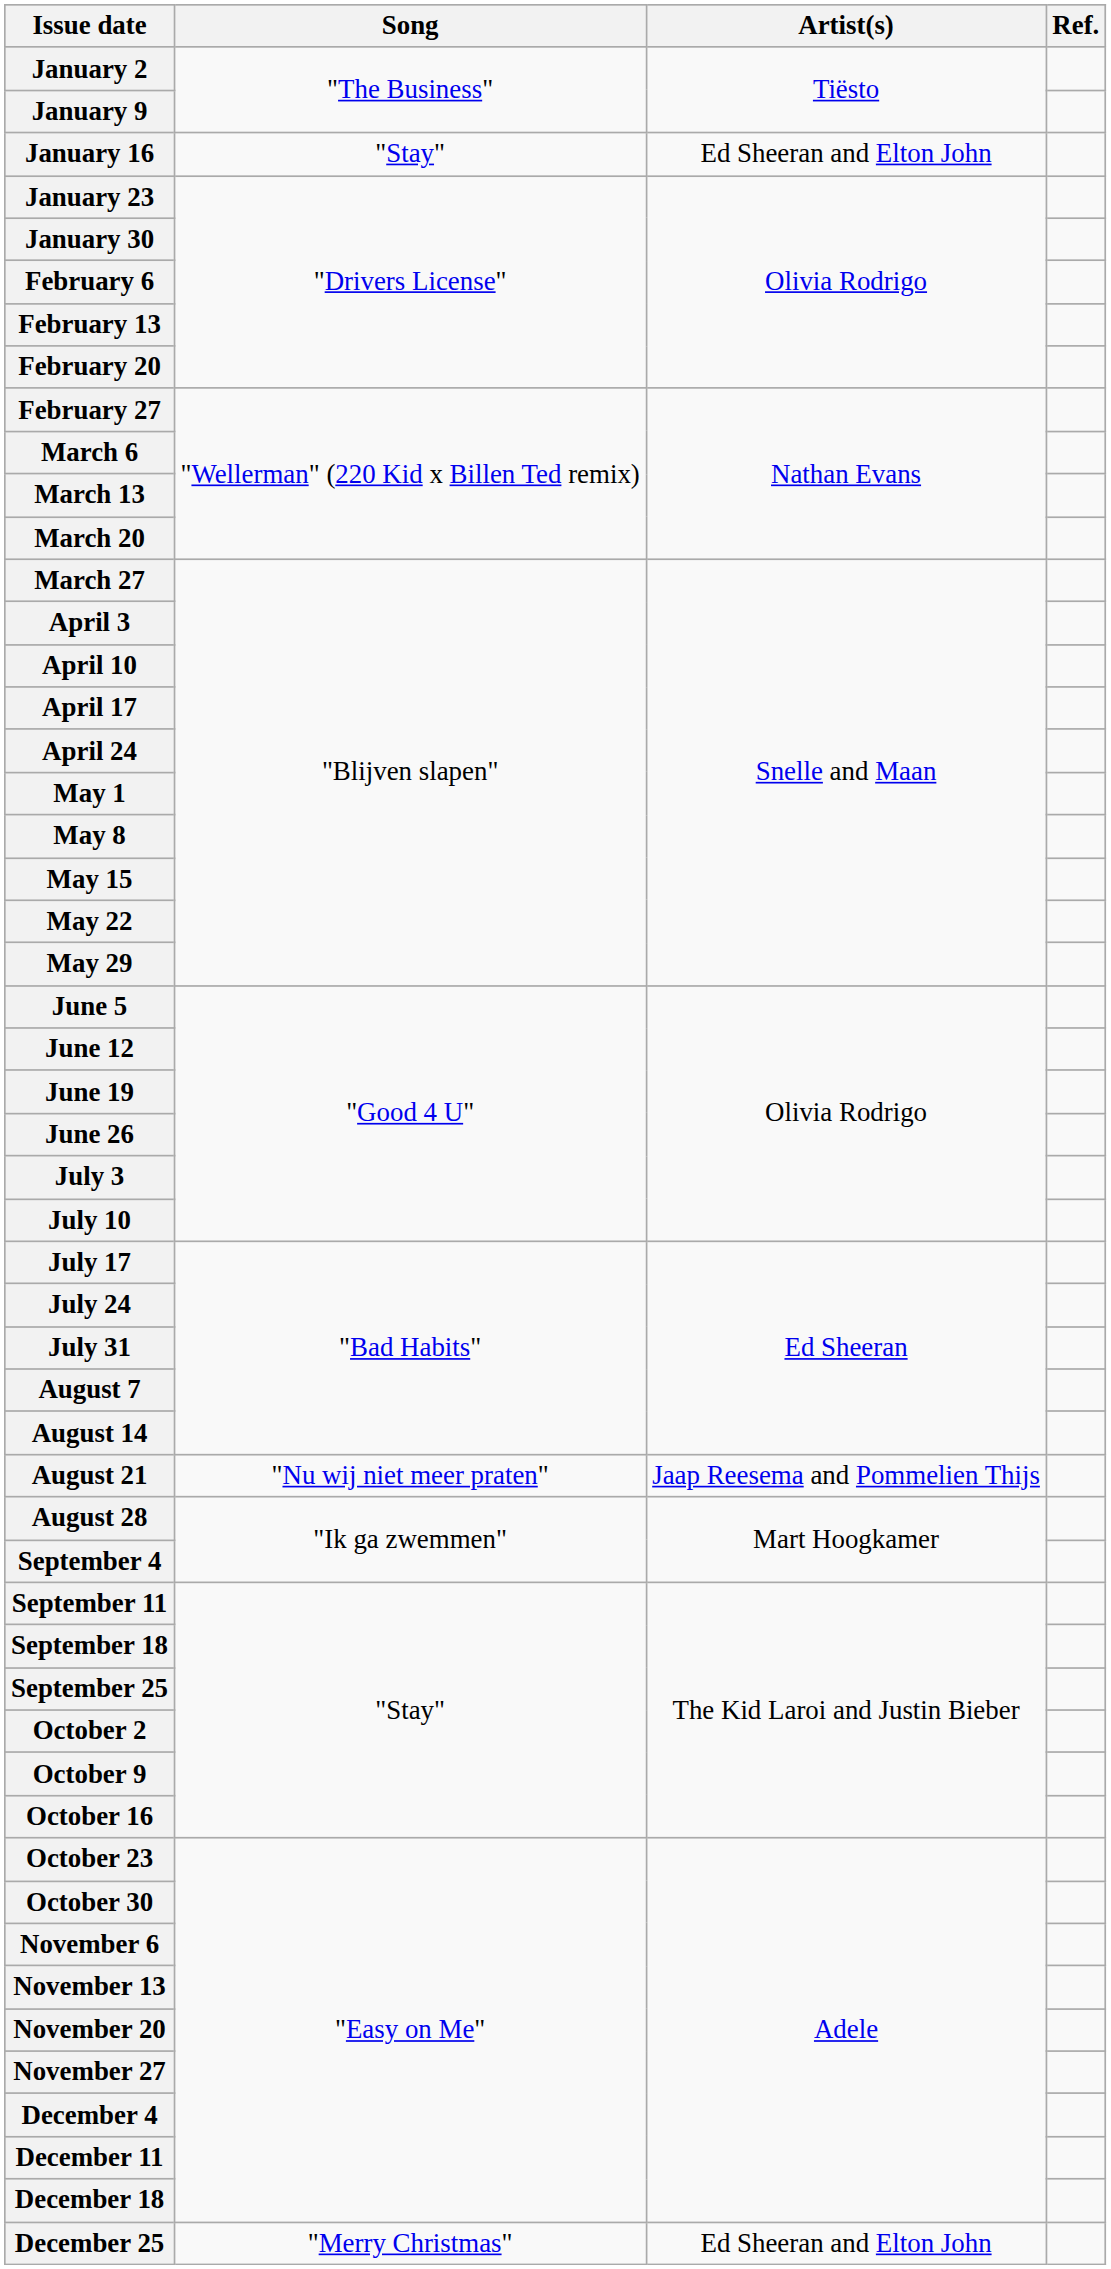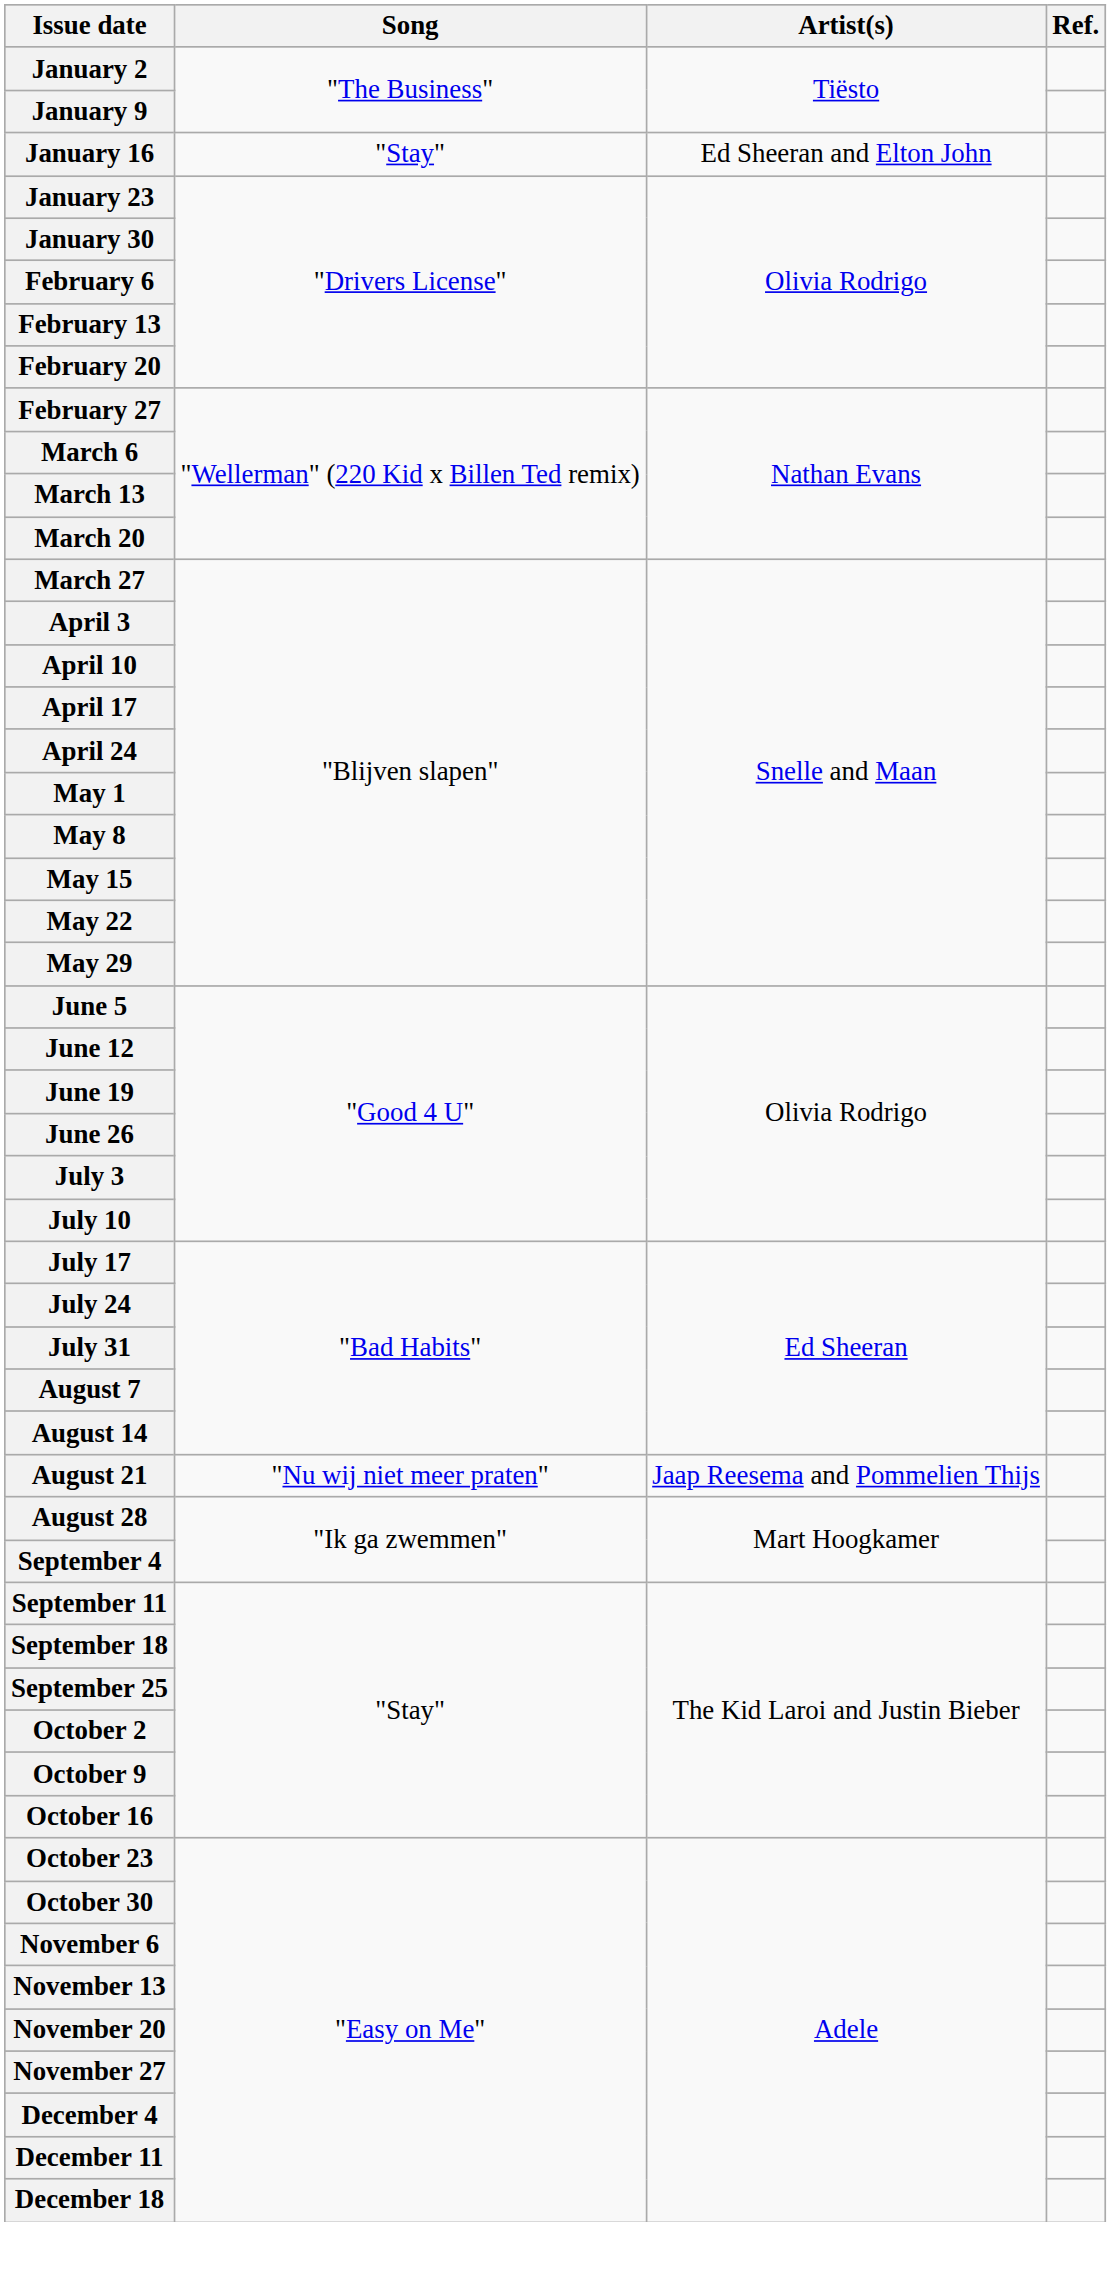 <table class="wikitable plainrowheaders" style="text-align: center;">
 <tr>
 <th>Issue date</th>
 <th>Song</th>
 <th>Artist(s)</th>
 <th>Ref.</th>
 </tr>
 <tr>
 <th scope="row">January 2</th>
 <td rowspan="2">"<a href='#'>The Business</a>"</td>
 <td rowspan="2"><a href='#'>Tiësto</a></td>
 <td></td>
 </tr>
 <tr>
 <th scope="row">January 9</th>
 <td></td>
 </tr>
 <tr>
 <th scope="row">January 16</th>
 <td>"<a href='#'>Stay</a>"</td>
 <td>Ed Sheeran and <a href='#'>Elton John</a></td>
 <td></td>
 </tr>
 <tr>
 <th scope="row">January 23</th>
 <td rowspan="5">"<a href='#'>Drivers License</a>"</td>
 <td rowspan="5"><a href='#'>Olivia Rodrigo</a></td>
 <td></td>
 </tr>
 <tr>
 <th scope="row">January 30</th>
 <td></td>
 </tr>
 <tr>
 <th scope="row">February 6</th>
 <td></td>
 </tr>
 <tr>
 <th scope="row">February 13</th>
 <td></td>
 </tr>
 <tr>
 <th scope="row">February 20</th>
 <td></td>
 </tr>
 <tr>
 <th scope="row">February 27</th>
 <td rowspan="4">"<a href='#'>Wellerman</a>" (<a href='#'>220 Kid</a> x <a href='#'>Billen Ted</a> remix)</td>
 <td rowspan="4"><a href='#'>Nathan Evans</a></td>
 <td></td>
 </tr>
 <tr>
 <th scope="row">March 6</th>
 <td></td>
 </tr>
 <tr>
 <th scope="row">March 13</th>
 <td></td>
 </tr>
 <tr>
 <th scope="row">March 20</th>
 <td></td>
 </tr>
 <tr>
 <th scope="row">March 27</th>
 <td rowspan="10">"Blijven slapen"</td>
 <td rowspan="10"><a href='#'>Snelle</a> and <a href='#'>Maan</a></td>
 <td></td>
 </tr>
 <tr>
 <th scope="row">April 3</th>
 <td></td>
 </tr>
 <tr>
 <th scope="row">April 10</th>
 <td></td>
 </tr>
 <tr>
 <th scope="row">April 17</th>
 <td></td>
 </tr>
 <tr>
 <th scope="row">April 24</th>
 <td></td>
 </tr>
 <tr>
 <th scope="row">May 1</th>
 <td></td>
 </tr>
 <tr>
 <th scope="row">May 8</th>
 <td></td>
 </tr>
 <tr>
 <th scope="row">May 15</th>
 <td></td>
 </tr>
 <tr>
 <th scope="row">May 22</th>
 <td></td>
 </tr>
 <tr>
 <th scope="row">May 29</th>
 <td></td>
 </tr>
 <tr>
 <th scope="row">June 5</th>
 <td rowspan="6">"<a href='#'>Good 4 U</a>"</td>
 <td rowspan="6">Olivia Rodrigo</td>
 <td></td>
 </tr>
 <tr>
 <th scope="row">June 12</th>
 <td></td>
 </tr>
 <tr>
 <th scope="row">June 19</th>
 <td></td>
 </tr>
 <tr>
 <th scope="row">June 26</th>
 <td></td>
 </tr>
 <tr>
 <th scope="row">July 3</th>
 <td></td>
 </tr>
 <tr>
 <th scope="row">July 10</th>
 <td></td>
 </tr>
 <tr>
 <th scope="row">July 17</th>
 <td rowspan="5">"<a href='#'>Bad Habits</a>"</td>
 <td rowspan="5"><a href='#'>Ed Sheeran</a></td>
 <td></td>
 </tr>
 <tr>
 <th scope="row">July 24</th>
 <td></td>
 </tr>
 <tr>
 <th scope="row">July 31</th>
 <td></td>
 </tr>
 <tr>
 <th scope="row">August 7</th>
 <td></td>
 </tr>
 <tr>
 <th scope="row">August 14</th>
 <td></td>
 </tr>
 <tr>
 <th scope="row">August 21</th>
 <td>"<a href='#'>Nu wij niet meer praten</a>"</td>
 <td><a href='#'>Jaap Reesema</a> and <a href='#'>Pommelien Thijs</a></td>
 <td></td>
 </tr>
 <tr>
 <th scope="row">August 28</th>
 <td rowspan="2">"Ik ga zwemmen"</td>
 <td rowspan="2">Mart Hoogkamer</td>
 <td></td>
 </tr>
 <tr>
 <th scope="row">September 4</th>
 <td></td>
 </tr>
 <tr>
 <th scope="row">September 11</th>
 <td rowspan="6">"Stay"</td>
 <td rowspan="6">The Kid Laroi and Justin Bieber</td>
 <td></td>
 </tr>
 <tr>
 <th scope="row">September 18</th>
 <td></td>
 </tr>
 <tr>
 <th scope="row">September 25</th>
 <td></td>
 </tr>
 <tr>
 <th scope="row">October 2</th>
 <td></td>
 </tr>
 <tr>
 <th scope="row">October 9</th>
 <td></td>
 </tr>
 <tr>
 <th scope="row">October 16</th>
 <td></td>
 </tr>
 <tr>
 <th scope="row">October 23</th>
 <td rowspan="9">"<a href='#'>Easy on Me</a>"</td>
 <td rowspan="9"><a href='#'>Adele</a></td>
 <td></td>
 </tr>
 <tr>
 <th scope="row">October 30</th>
 <td></td>
 </tr>
 <tr>
 <th scope="row">November 6</th>
 <td></td>
 </tr>
 <tr>
 <th scope="row">November 13</th>
 <td></td>
 </tr>
 <tr>
 <th scope="row">November 20</th>
 <td></td>
 </tr>
 <tr>
 <th scope="row">November 27</th>
 <td></td>
 </tr>
 <tr>
 <th scope="row">December 4</th>
 <td></td>
 </tr>
 <tr>
 <th scope="row">December 11</th>
 <td></td>
 </tr>
 <tr>
 <th scope="row">December 18</th>
 <td></td>
 </tr>
-<tr>
-<th scope="row">December 25</th>
-<td>"<a href='#'>Merry Christmas</a>"</td>
-<td>Ed Sheeran and <a href='#'>Elton John</a></td>
-<td></td>
-</tr>
 </table>
